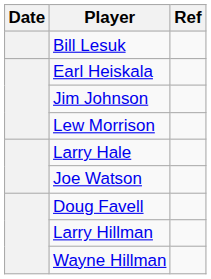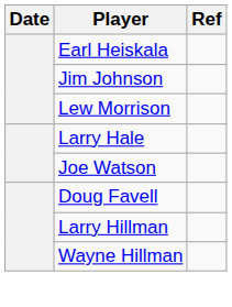 <table class="wikitable plainrowheaders">
 <tr>
 <th>Date</th>
 <th>Player</th>
 <th>Ref</th>
-</tr>
-<tr>
-<th scope="row"></th>
-<td><a href='#'>Bill Lesuk</a></td>
-<td></td>
 </tr>
 <tr>
 <th scope="row" rowspan=3></th>
 <td><a href='#'>Earl Heiskala</a></td>
 <td></td>
 </tr>
 <tr>
 <td><a href='#'>Jim Johnson</a></td>
 <td></td>
 </tr>
 <tr>
 <td><a href='#'>Lew Morrison</a></td>
 <td></td>
 </tr>
 <tr>
 <th scope="row" rowspan=2></th>
 <td><a href='#'>Larry Hale</a></td>
 <td></td>
 </tr>
 <tr>
 <td><a href='#'>Joe Watson</a></td>
 <td></td>
 </tr>
 <tr>
 <th scope="row" rowspan=3></th>
 <td><a href='#'>Doug Favell</a></td>
 <td></td>
 </tr>
 <tr>
 <td><a href='#'>Larry Hillman</a></td>
 <td></td>
 </tr>
 <tr>
 <td><a href='#'>Wayne Hillman</a></td>
 <td></td>
 </tr>
 </table>
